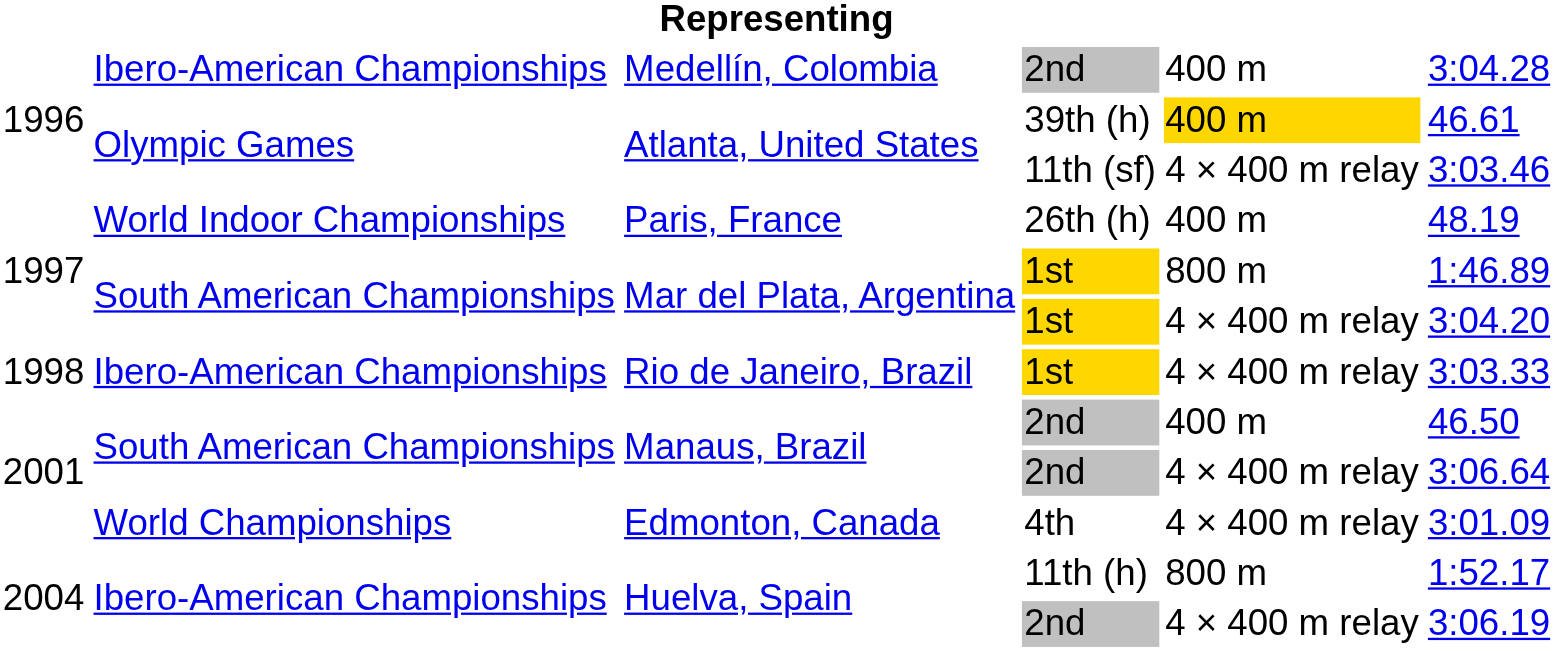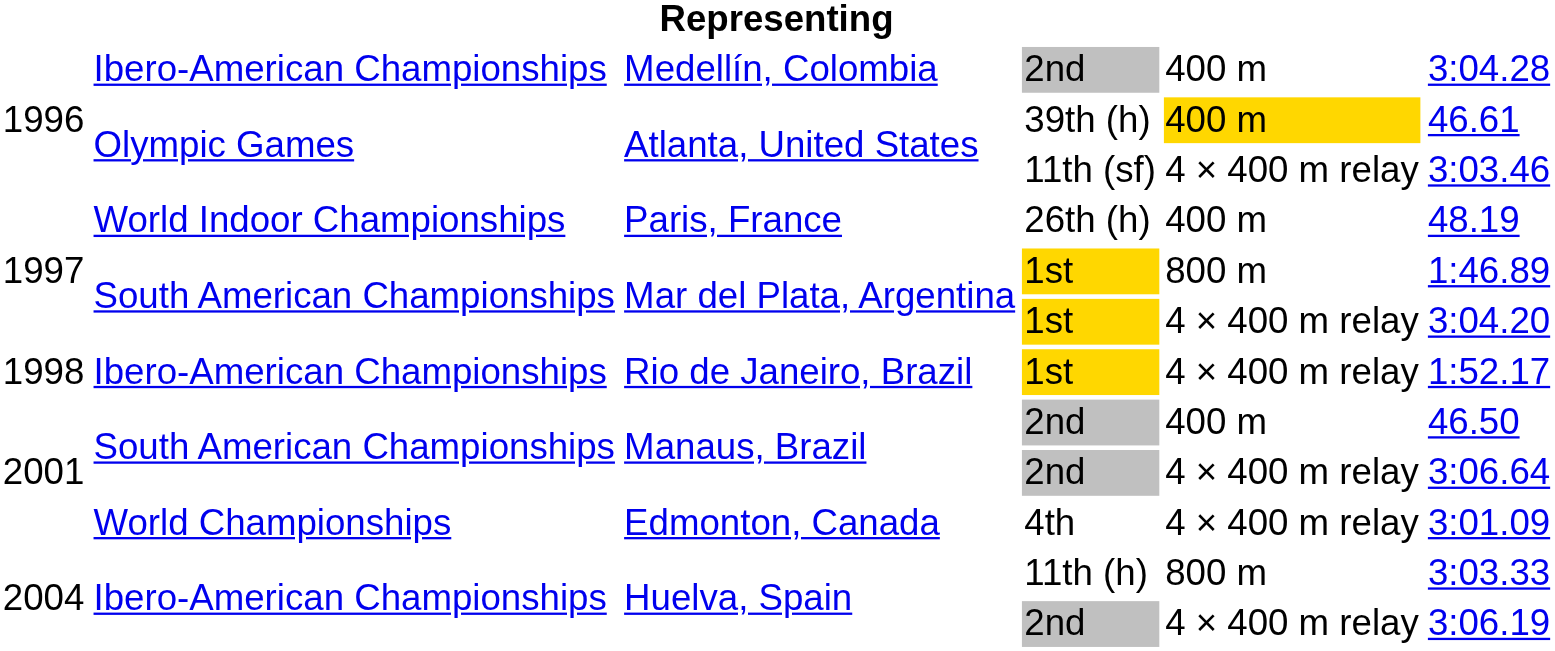 <table>
 <tr>
 <th colspan="6">Representing </th>
 </tr>
 <tr>
 <td rowspan=3>1996</td>
 <td><a href='#'>Ibero-American Championships</a></td>
 <td><a href='#'>Medellín, Colombia</a></td>
 <td bgcolor=silver>2nd</td>
 <td>400 m</td>
 <td><a href='#'>3:04.28</a></td>
 </tr>
 <tr>
 <td rowspan=2><a href='#'>Olympic Games</a></td>
 <td rowspan=2><a href='#'>Atlanta, United States</a></td>
 <td>39th (h)</td>
 <td style="background: gold;">400 m</td>
 <td><a href='#'>46.61</a></td>
 </tr>
 <tr>
 <td>11th (sf)</td>
 <td>4 × 400 m relay</td>
 <td><a href='#'>3:03.46</a></td>
 </tr>
 <tr>
 <td rowspan=3>1997</td>
 <td><a href='#'>World Indoor Championships</a></td>
 <td><a href='#'>Paris, France</a></td>
 <td>26th (h)</td>
 <td>400 m</td>
 <td><a href='#'>48.19</a></td>
 </tr>
 <tr>
 <td rowspan=2><a href='#'>South American Championships</a></td>
 <td rowspan=2><a href='#'>Mar del Plata, Argentina</a></td>
 <td bgcolor=gold>1st</td>
 <td>800 m</td>
 <td><a href='#'>1:46.89</a></td>
 </tr>
 <tr>
 <td bgcolor=gold>1st</td>
 <td>4 × 400 m relay</td>
 <td><a href='#'>3:04.20</a></td>
 </tr>
 <tr>
 <td>1998</td>
 <td><a href='#'>Ibero-American Championships</a></td>
 <td><a href='#'>Rio de Janeiro, Brazil</a></td>
 <td bgcolor=gold>1st</td>
 <td>4 × 400 m relay</td>
-<td><a href='#'>3:03.33</a></td>
+<td><a href='#'>1:52.17</a></td>
 </tr>
 <tr>
 <td rowspan=3>2001</td>
 <td rowspan=2><a href='#'>South American Championships</a></td>
 <td rowspan=2><a href='#'>Manaus, Brazil</a></td>
 <td bgcolor=silver>2nd</td>
 <td>400 m</td>
 <td><a href='#'>46.50</a></td>
 </tr>
 <tr>
 <td bgcolor=silver>2nd</td>
 <td>4 × 400 m relay</td>
 <td><a href='#'>3:06.64</a></td>
 </tr>
 <tr>
 <td><a href='#'>World Championships</a></td>
 <td><a href='#'>Edmonton, Canada</a></td>
 <td>4th</td>
 <td>4 × 400 m relay</td>
 <td><a href='#'>3:01.09</a></td>
 </tr>
 <tr>
 <td rowspan=2>2004</td>
 <td rowspan=2><a href='#'>Ibero-American Championships</a></td>
 <td rowspan=2><a href='#'>Huelva, Spain</a></td>
 <td>11th (h)</td>
 <td>800 m</td>
-<td><a href='#'>1:52.17</a></td>
+<td><a href='#'>3:03.33</a></td>
 </tr>
 <tr>
 <td bgcolor=silver>2nd</td>
 <td>4 × 400 m relay</td>
 <td><a href='#'>3:06.19</a></td>
 </tr>
 </table>
